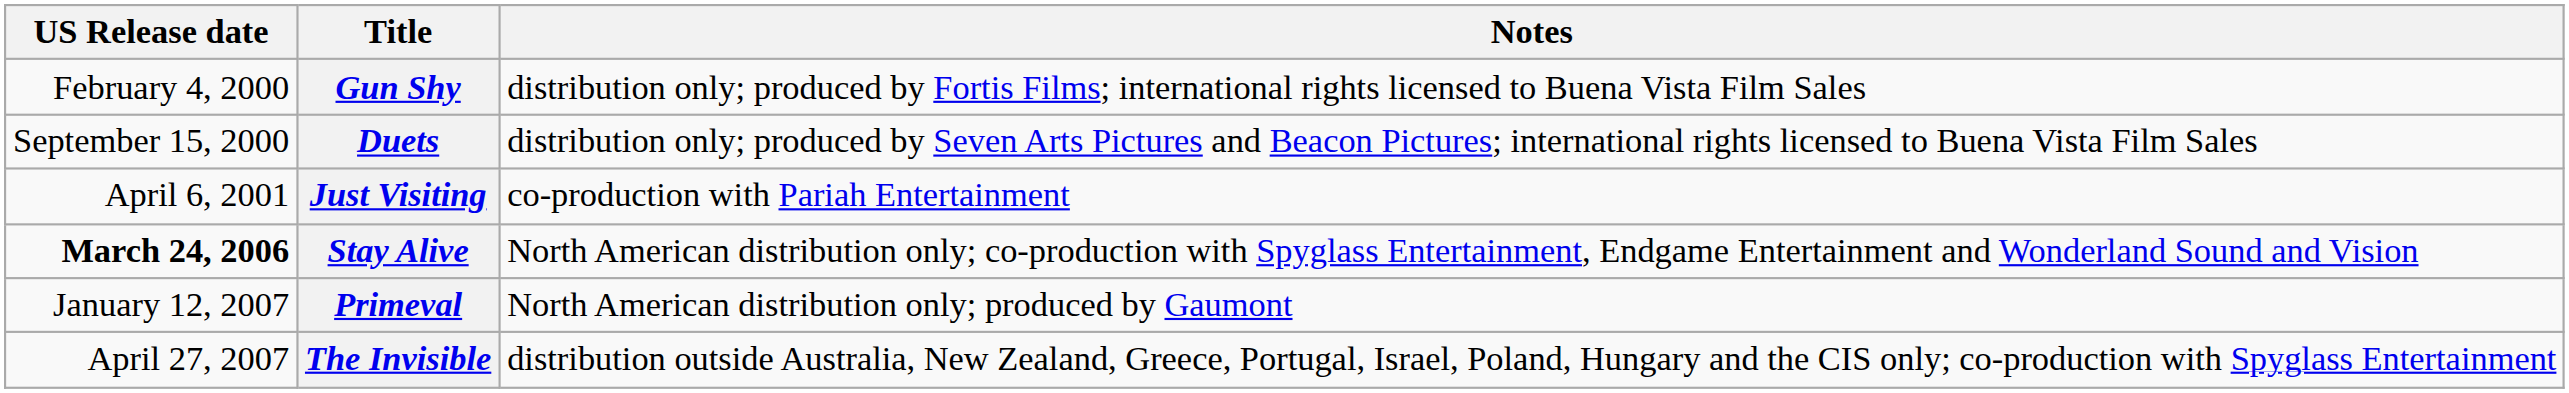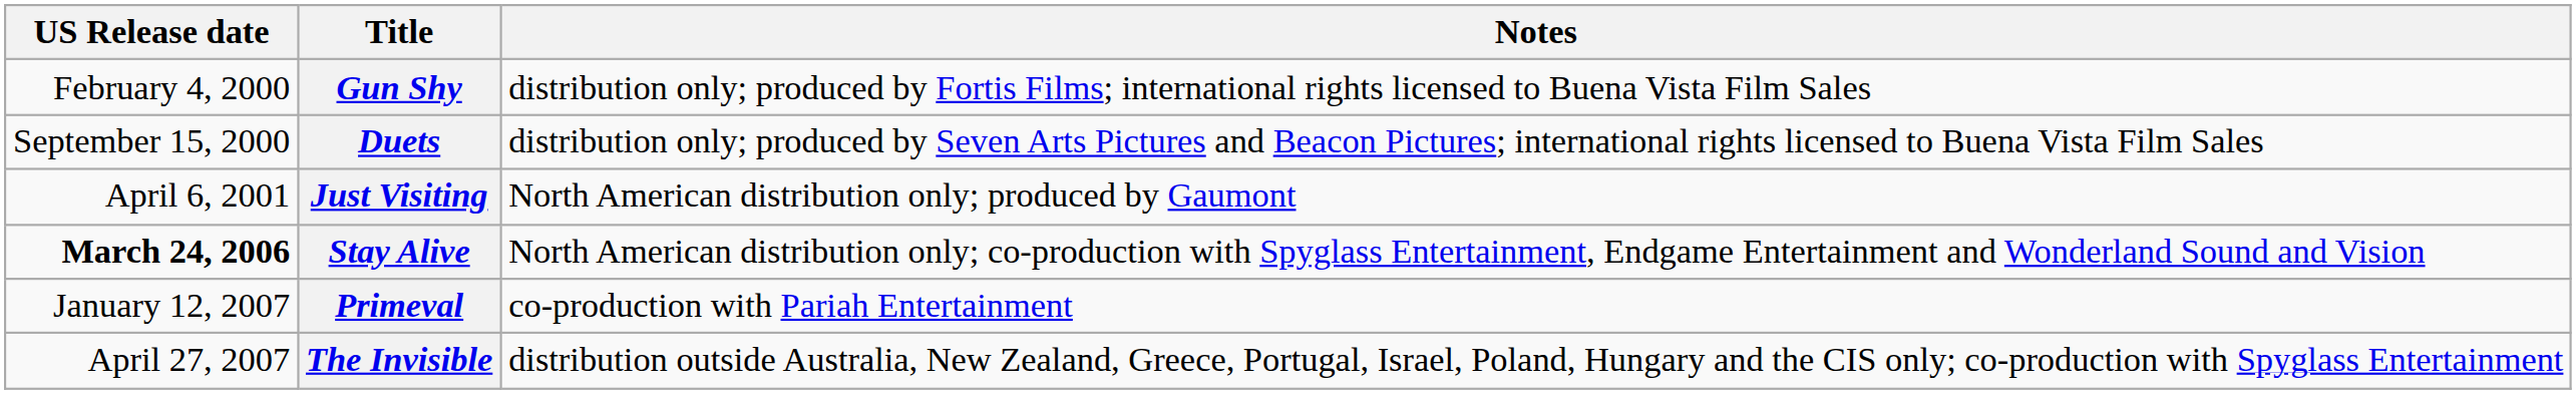 <table class="wikitable plainrowheaders sortable">
 <tr>
 <th scope="col">US Release date</th>
 <th scope="col">Title</th>
 <th scope="col">Notes</th>
 </tr>
 <tr>
 <td align="right">February 4, 2000</td>
 <th scope="row"><em><a href='#'>Gun Shy</a></em></th>
 <td>distribution only; produced by <a href='#'>Fortis Films</a>; international rights licensed to Buena Vista Film Sales</td>
 </tr>
 <tr>
 <td align="right">September 15, 2000</td>
 <th scope="row"><em><a href='#'>Duets</a></em></th>
 <td>distribution only; produced by <a href='#'>Seven Arts Pictures</a> and <a href='#'>Beacon Pictures</a>; international rights licensed to Buena Vista Film Sales</td>
 </tr>
 <tr>
 <td align="right">April 6, 2001</td>
 <th scope="row"><em><a href='#'>Just Visiting</a></em></th>
-<td>co-production with <a href='#'>Pariah Entertainment</a></td>
+<td>North American distribution only; produced by <a href='#'>Gaumont</a></td>
 </tr>
 <tr>
 <td align="right"><strong>March 24, 2006</strong></td>
 <th scope="row"><em><a href='#'>Stay Alive</a></em></th>
 <td>North American distribution only; co-production with <a href='#'>Spyglass Entertainment</a>, Endgame Entertainment and <a href='#'>Wonderland Sound and Vision</a></td>
 </tr>
 <tr>
 <td align="right">January 12, 2007</td>
 <th scope="row"><em><a href='#'>Primeval</a></em></th>
-<td>North American distribution only; produced by <a href='#'>Gaumont</a></td>
+<td>co-production with <a href='#'>Pariah Entertainment</a></td>
 </tr>
 <tr>
 <td align="right">April 27, 2007</td>
 <th scope="row"><em><a href='#'>The Invisible</a></em></th>
 <td>distribution outside Australia, New Zealand, Greece, Portugal, Israel, Poland, Hungary and the CIS only; co-production with <a href='#'>Spyglass Entertainment</a></td>
 </tr>
 </table>
